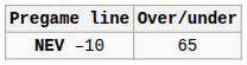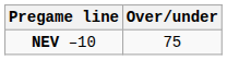 <table class="wikitable">
 <tr align="center">
 <th style=>Pregame line</th>
 <th style=>Over/under</th>
 </tr>
 <tr align="center">
 <td><strong>NEV</strong> –10</td>
-<td>65</td>
+<td>75</td>
 </tr>
 </table>
